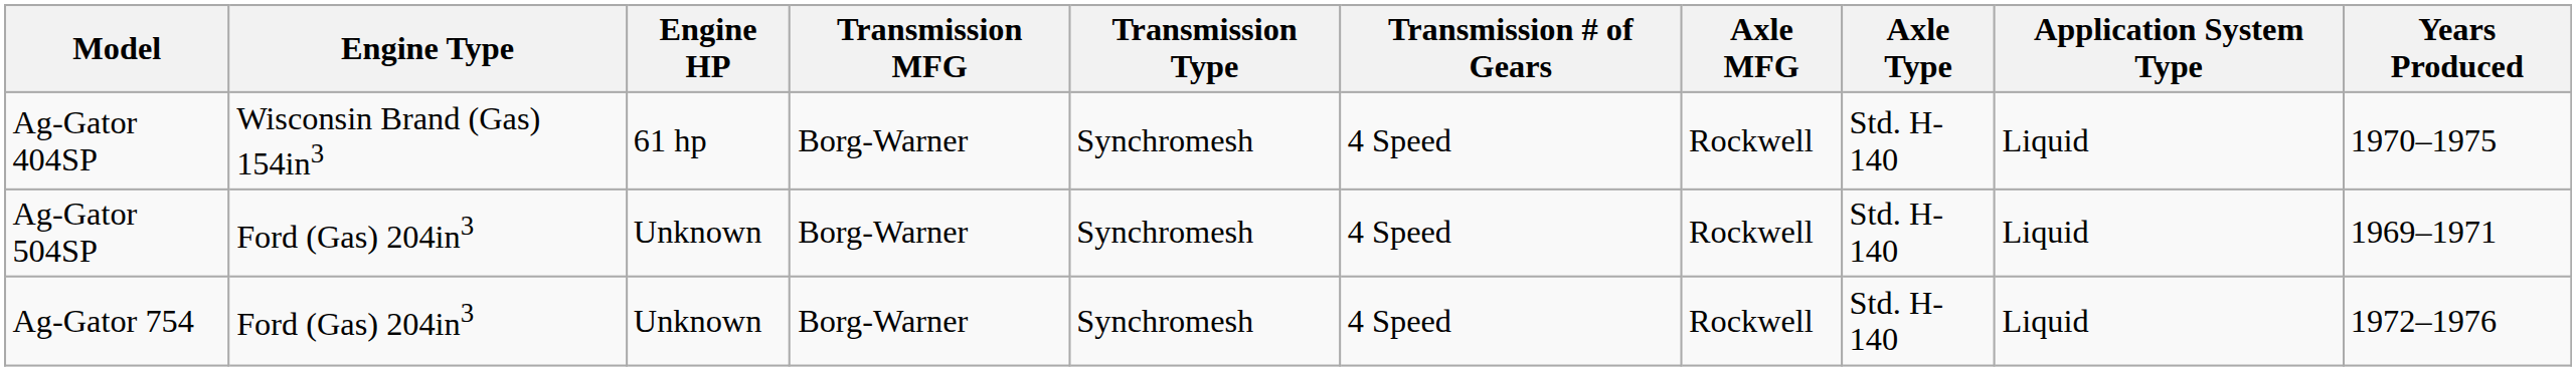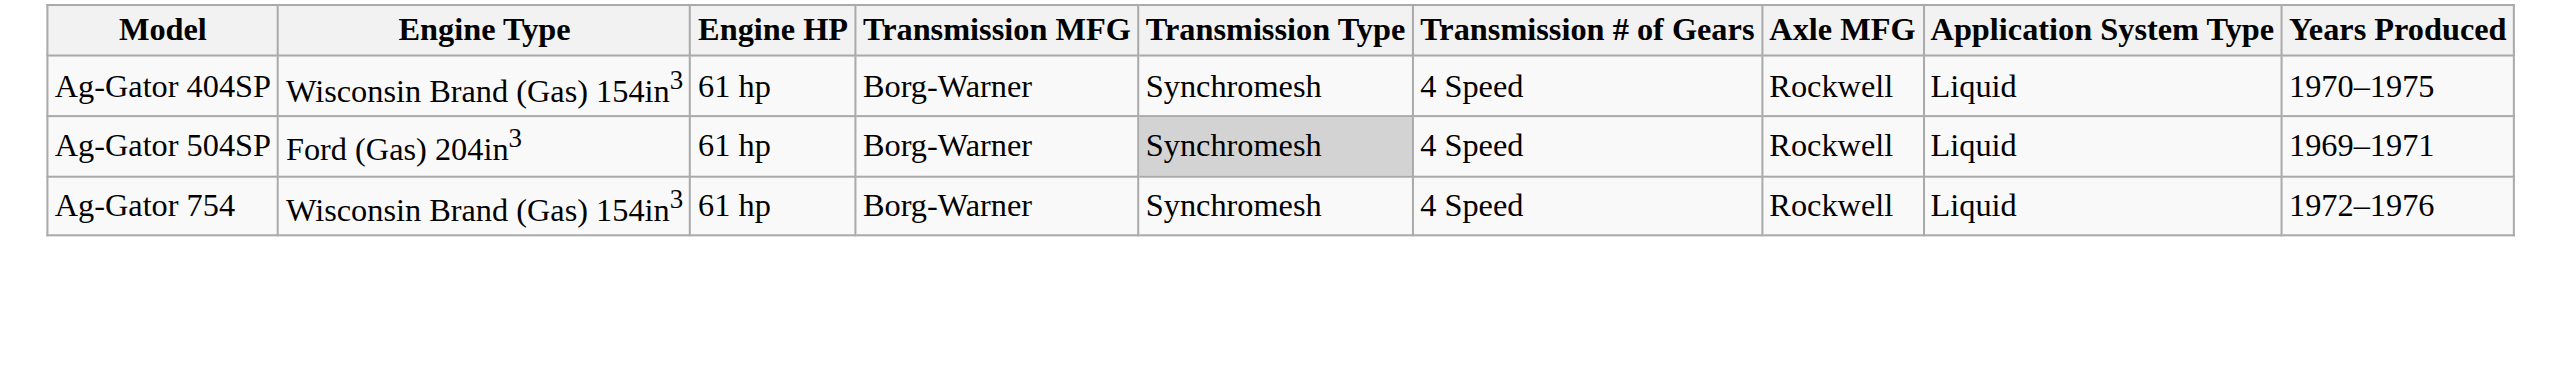 <table class="wikitable" style="margin: 1em auto;">
 <tr>
 <th>Model</th>
 <th>Engine Type</th>
 <th>Engine HP</th>
 <th>Transmission MFG</th>
 <th>Transmission Type</th>
 <th>Transmission # of Gears</th>
 <th>Axle MFG</th>
-<th>Axle Type</th>
 <th>Application System Type</th>
 <th>Years Produced</th>
 </tr>
 <tr>
 <td>Ag-Gator 404SP</td>
 <td>Wisconsin Brand (Gas) 154in<sup>3</sup></td>
 <td>61 hp</td>
 <td>Borg-Warner</td>
 <td>Synchromesh</td>
 <td>4 Speed</td>
 <td>Rockwell</td>
-<td>Std. H-140</td>
 <td>Liquid</td>
 <td>1970–1975</td>
 </tr>
 <tr>
 <td>Ag-Gator 504SP</td>
 <td>Ford (Gas) 204in<sup>3</sup></td>
-<td>Unknown</td>
+<td>61 hp</td>
 <td>Borg-Warner</td>
-<td>Synchromesh</td>
+<td style="background: lightgrey;">Synchromesh</td>
 <td>4 Speed</td>
 <td>Rockwell</td>
-<td>Std. H-140</td>
 <td>Liquid</td>
 <td>1969–1971</td>
 </tr>
 <tr>
 <td>Ag-Gator 754</td>
-<td>Ford (Gas) 204in<sup>3</sup></td>
-<td>Unknown</td>
+<td>Wisconsin Brand (Gas) 154in<sup>3</sup></td>
+<td>61 hp</td>
 <td>Borg-Warner</td>
 <td>Synchromesh</td>
 <td>4 Speed</td>
 <td>Rockwell</td>
-<td>Std. H-140</td>
 <td>Liquid</td>
 <td>1972–1976</td>
 </tr>
 </table>
